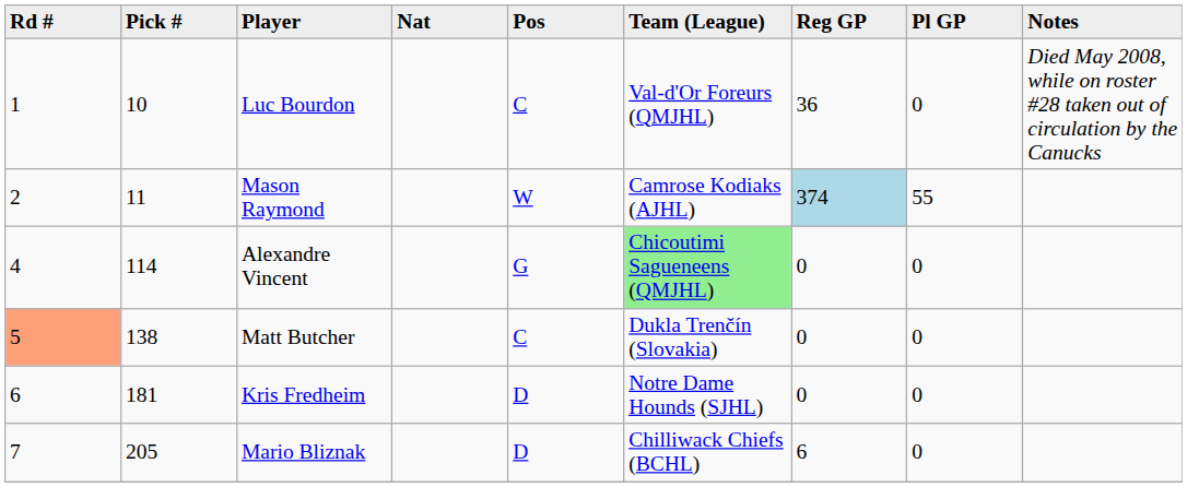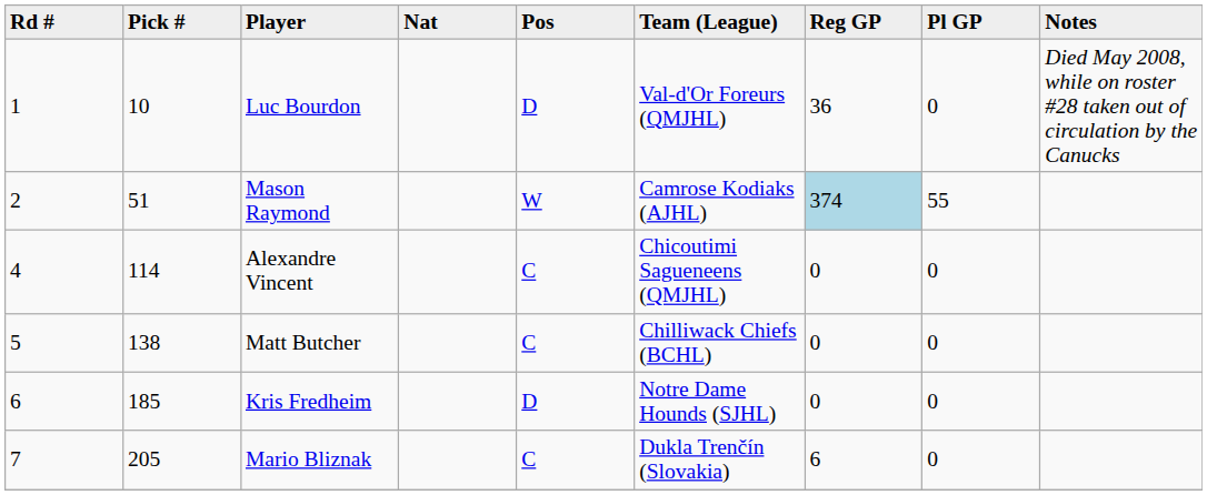 <table class="wikitable" style="width: 100%">
 <tr>
 <td width="5%"; bgcolor="#eeeeee"><strong>Rd #</strong></td>
 <td width="5%"; bgcolor="#eeeeee"><strong>Pick #</strong></td>
 <td width="5%"; bgcolor="#eeeeee"><strong>Player</strong></td>
 <td width="5%"; bgcolor="#eeeeee"><strong>Nat</strong></td>
 <td width="5%"; bgcolor="#eeeeee"><strong>Pos</strong></td>
 <td width="5%"; bgcolor="#eeeeee"><strong>Team (League)</strong></td>
 <td width="5%"; bgcolor="#eeeeee"><strong>Reg GP</strong></td>
 <td width="5%"; bgcolor="#eeeeee"><strong>Pl GP</strong></td>
 <td width="5%"; bgcolor="#eeeeee"><strong>Notes</strong></td>
 </tr>
 <tr>
 <td>1</td>
 <td>10</td>
 <td><a href='#'>Luc Bourdon</a></td>
 <td></td>
-<td><a href='#'>C</a></td>
+<td><a href='#'>D</a></td>
 <td><a href='#'>Val-d'Or Foreurs</a> (<a href='#'>QMJHL</a>)</td>
 <td>36</td>
 <td>0</td>
 <td><em>Died May 2008, while on roster</em><br><em>#28 taken out of circulation by the Canucks</em></td>
 </tr>
 <tr>
 <td>2</td>
-<td>11</td>
+<td>51</td>
 <td><a href='#'>Mason Raymond</a></td>
 <td></td>
 <td><a href='#'>W</a></td>
 <td><a href='#'>Camrose Kodiaks</a> (<a href='#'>AJHL</a>)</td>
 <td style="background: lightblue;">374</td>
 <td>55</td>
 <td></td>
 </tr>
 <tr>
 <td>4</td>
 <td>114</td>
 <td>Alexandre Vincent</td>
 <td></td>
-<td><a href='#'>G</a></td>
-<td style="background: lightgreen;"><a href='#'>Chicoutimi Sagueneens</a> (<a href='#'>QMJHL</a>)</td>
+<td><a href='#'>C</a></td>
+<td><a href='#'>Chicoutimi Sagueneens</a> (<a href='#'>QMJHL</a>)</td>
 <td>0</td>
 <td>0</td>
 <td></td>
 </tr>
 <tr>
-<td style="background: lightsalmon;">5</td>
+<td>5</td>
 <td>138</td>
 <td>Matt Butcher</td>
 <td></td>
 <td><a href='#'>C</a></td>
-<td><a href='#'>Dukla Trenčín</a> (<a href='#'>Slovakia</a>)</td>
+<td><a href='#'>Chilliwack Chiefs</a> (<a href='#'>BCHL</a>)</td>
 <td>0</td>
 <td>0</td>
 <td></td>
 </tr>
 <tr>
 <td>6</td>
-<td>181</td>
+<td>185</td>
 <td><a href='#'>Kris Fredheim</a></td>
 <td></td>
 <td><a href='#'>D</a></td>
 <td><a href='#'>Notre Dame Hounds</a> (<a href='#'>SJHL</a>)</td>
 <td>0</td>
 <td>0</td>
 <td></td>
 </tr>
 <tr>
 <td>7</td>
 <td>205</td>
 <td><a href='#'>Mario Bliznak</a></td>
 <td></td>
-<td><a href='#'>D</a></td>
-<td><a href='#'>Chilliwack Chiefs</a> (<a href='#'>BCHL</a>)</td>
+<td><a href='#'>C</a></td>
+<td><a href='#'>Dukla Trenčín</a> (<a href='#'>Slovakia</a>)</td>
 <td>6</td>
 <td>0</td>
 <td></td>
 </tr>
 <tr>
 </tr>
 </table>
